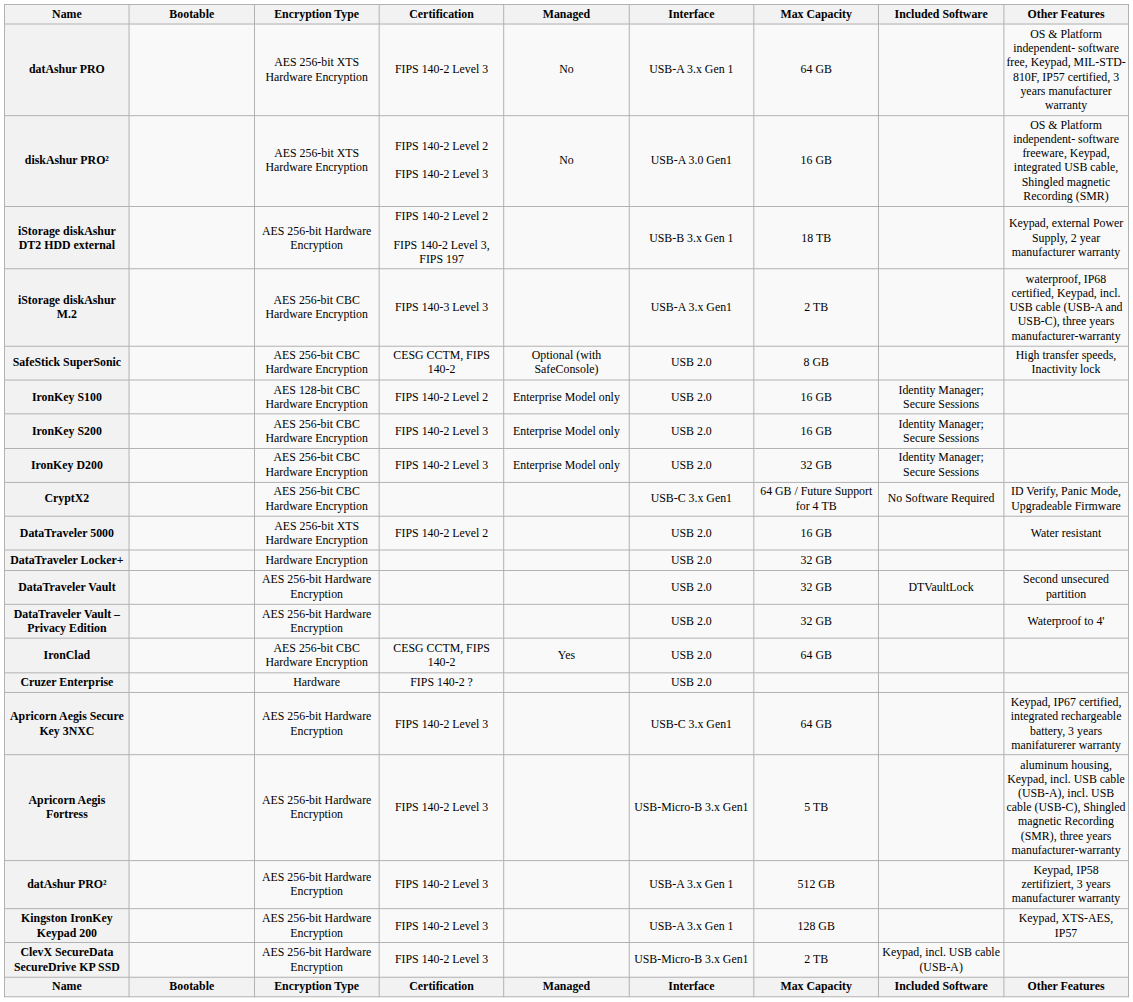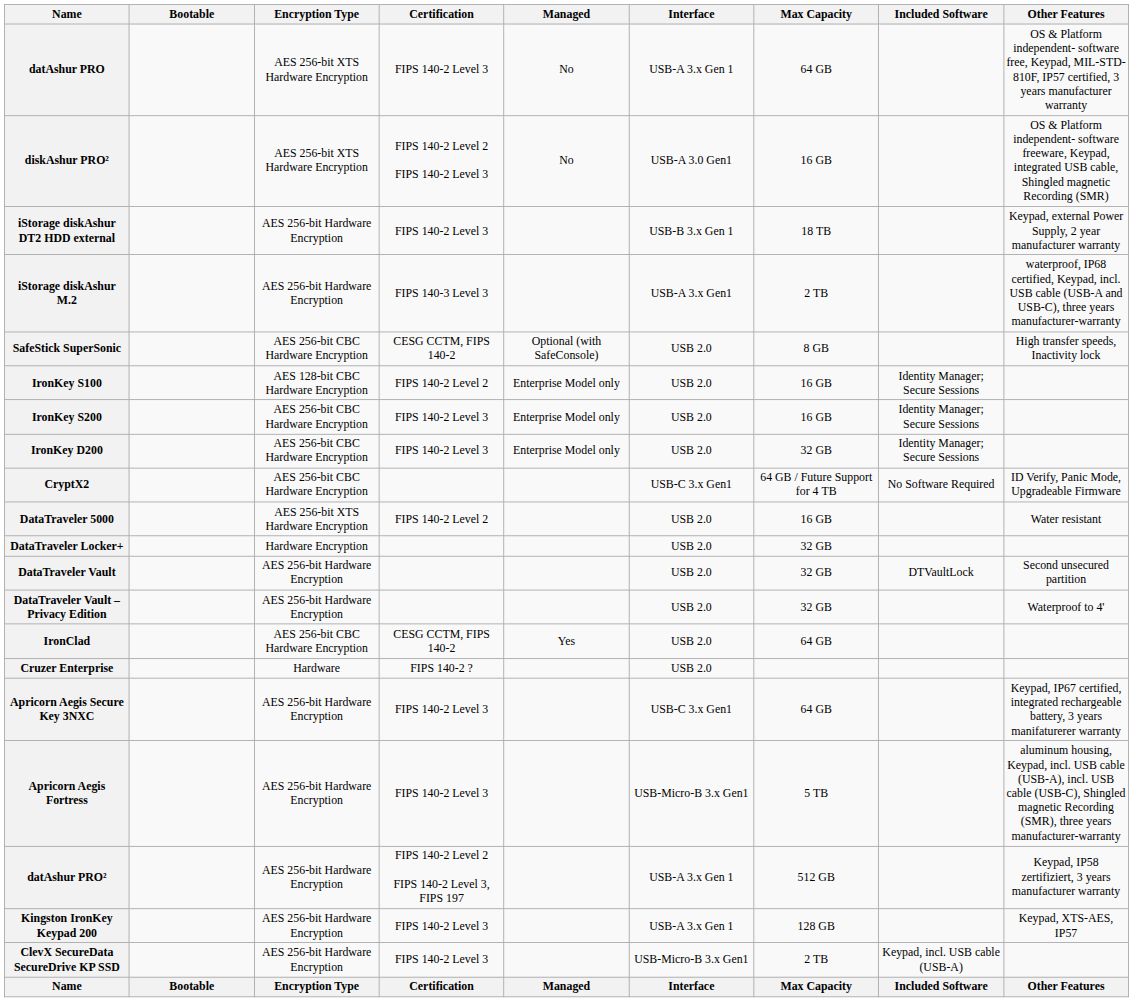 <table class="wikitable sortable" style="width: 100%; text-align: center; font-size: smaller; table-layout: fixed;">
 <tr>
 <th>Name</th>
 <th>Bootable</th>
 <th>Encryption Type</th>
 <th>Certification</th>
 <th>Managed</th>
 <th>Interface</th>
 <th>Max Capacity</th>
 <th>Included Software</th>
 <th>Other Features</th>
 </tr>
 <tr>
 <th>datAshur PRO</th>
 <td></td>
 <td>AES 256-bit XTS Hardware Encryption</td>
 <td>FIPS 140-2 Level 3</td>
 <td>No</td>
 <td>USB-A 3.x Gen 1</td>
 <td>64 GB</td>
 <td></td>
 <td>OS & Platform independent- software free, Keypad, MIL-STD-810F, IP57 certified, 3 years manufacturer warranty</td>
 </tr>
 <tr>
 <th>diskAshur PRO²</th>
 <td></td>
 <td>AES 256-bit XTS Hardware Encryption</td>
 <td>FIPS 140-2 Level 2<br><br>FIPS 140-2 Level 3</td>
 <td>No</td>
 <td>USB-A 3.0 Gen1</td>
 <td>16 GB</td>
 <td></td>
 <td>OS & Platform independent- software freeware, Keypad, integrated USB cable, Shingled magnetic Recording (SMR)</td>
 </tr>
 <tr>
 <th>iStorage diskAshur DT2 HDD external</th>
 <td></td>
 <td>AES 256-bit Hardware Encryption</td>
-<td>FIPS 140-2 Level 2<br><br>FIPS 140-2 Level 3, FIPS 197</td>
+<td>FIPS 140-2 Level 3</td>
 <td></td>
 <td>USB-B 3.x Gen 1</td>
 <td>18 TB</td>
 <td></td>
 <td>Keypad, external Power Supply, 2 year manufacturer warranty</td>
 </tr>
 <tr>
 <th>iStorage diskAshur M.2</th>
 <td></td>
-<td>AES 256-bit CBC Hardware Encryption</td>
+<td>AES 256-bit Hardware Encryption</td>
 <td>FIPS 140-3 Level 3</td>
 <td></td>
 <td>USB-A 3.x Gen1</td>
 <td>2 TB</td>
 <td></td>
 <td>waterproof, IP68 certified, Keypad, incl. USB cable (USB-A and USB-C), three years manufacturer-warranty</td>
 </tr>
 <tr>
 <th>SafeStick SuperSonic</th>
 <td></td>
 <td>AES 256-bit CBC Hardware Encryption</td>
 <td>CESG CCTM,  FIPS 140-2</td>
 <td>Optional (with SafeConsole)</td>
 <td>USB 2.0</td>
 <td>8 GB</td>
 <td></td>
 <td>High transfer speeds, Inactivity lock</td>
 </tr>
 <tr>
 <th>IronKey S100</th>
 <td></td>
 <td>AES 128-bit CBC Hardware Encryption</td>
 <td>FIPS 140-2 Level 2</td>
 <td>Enterprise Model only</td>
 <td>USB 2.0</td>
 <td>16 GB</td>
 <td>Identity Manager; Secure Sessions</td>
 <td></td>
 </tr>
 <tr>
 <th>IronKey S200</th>
 <td></td>
 <td>AES 256-bit CBC Hardware Encryption</td>
 <td>FIPS 140-2 Level 3</td>
 <td>Enterprise Model only</td>
 <td>USB 2.0</td>
 <td>16 GB</td>
 <td>Identity Manager; Secure Sessions</td>
 <td></td>
 </tr>
 <tr>
 <th>IronKey D200</th>
 <td></td>
 <td>AES 256-bit CBC Hardware Encryption</td>
 <td>FIPS 140-2 Level 3</td>
 <td>Enterprise Model only</td>
 <td>USB 2.0</td>
 <td>32 GB</td>
 <td>Identity Manager; Secure Sessions</td>
 <td></td>
 </tr>
 <tr>
 <th>CryptX2</th>
 <td></td>
 <td>AES 256-bit CBC Hardware Encryption</td>
 <td></td>
 <td></td>
 <td>USB-C 3.x Gen1</td>
 <td>64 GB / Future Support for 4 TB</td>
 <td>No Software Required</td>
 <td>ID Verify, Panic Mode, Upgradeable Firmware</td>
 </tr>
 <tr>
 <th>DataTraveler 5000</th>
 <td></td>
 <td>AES 256-bit XTS Hardware Encryption</td>
 <td>FIPS 140-2 Level 2</td>
 <td></td>
 <td>USB 2.0</td>
 <td>16 GB</td>
 <td></td>
 <td>Water resistant</td>
 </tr>
 <tr>
 <th>DataTraveler Locker+</th>
 <td></td>
 <td>Hardware Encryption</td>
 <td></td>
 <td></td>
 <td>USB 2.0</td>
 <td>32 GB</td>
 <td></td>
 <td></td>
 </tr>
 <tr>
 <th>DataTraveler Vault</th>
 <td></td>
 <td>AES 256-bit Hardware Encryption</td>
 <td></td>
 <td></td>
 <td>USB 2.0</td>
 <td>32 GB</td>
 <td>DTVaultLock</td>
 <td>Second unsecured partition</td>
 </tr>
 <tr>
 <th>DataTraveler Vault – Privacy Edition</th>
 <td></td>
 <td>AES 256-bit Hardware Encryption</td>
 <td></td>
 <td></td>
 <td>USB 2.0</td>
 <td>32 GB</td>
 <td></td>
 <td>Waterproof to 4'</td>
 </tr>
 <tr>
 <th>IronClad</th>
 <td></td>
 <td>AES 256-bit CBC Hardware Encryption</td>
 <td>CESG CCTM,  FIPS 140-2</td>
 <td>Yes</td>
 <td>USB 2.0</td>
 <td>64 GB</td>
 <td></td>
 <td></td>
 </tr>
 <tr>
 <th>Cruzer Enterprise</th>
 <td></td>
 <td>Hardware</td>
 <td>FIPS 140-2 ?</td>
 <td></td>
 <td>USB 2.0</td>
 <td></td>
 <td></td>
 <td></td>
 </tr>
 <tr>
 <th>Apricorn Aegis Secure Key 3NXC</th>
 <td></td>
 <td>AES 256-bit Hardware Encryption</td>
 <td>FIPS 140-2 Level 3</td>
 <td></td>
 <td>USB-C 3.x Gen1</td>
 <td>64 GB</td>
 <td></td>
 <td>Keypad, IP67 certified, integrated rechargeable battery, 3 years manifaturerer warranty</td>
 </tr>
 <tr>
 <th>Apricorn Aegis Fortress</th>
 <td></td>
 <td>AES 256-bit Hardware Encryption</td>
 <td>FIPS 140-2 Level 3</td>
 <td></td>
 <td>USB-Micro-B 3.x Gen1</td>
 <td>5 TB</td>
 <td></td>
 <td>aluminum housing, Keypad, incl. USB cable (USB-A), incl. USB cable (USB-C), Shingled magnetic Recording (SMR), three years manufacturer-warranty</td>
 </tr>
 <tr>
 <th>datAshur PRO²</th>
 <td></td>
 <td>AES 256-bit Hardware Encryption</td>
-<td>FIPS 140-2 Level 3</td>
+<td>FIPS 140-2 Level 2<br><br>FIPS 140-2 Level 3, FIPS 197</td>
 <td></td>
 <td>USB-A 3.x Gen 1</td>
 <td>512 GB</td>
 <td></td>
 <td>Keypad, IP58 zertifiziert, 3 years manufacturer warranty</td>
 </tr>
 <tr>
 <th>Kingston IronKey Keypad 200</th>
 <td></td>
 <td>AES 256-bit Hardware Encryption</td>
 <td>FIPS 140-2 Level 3</td>
 <td></td>
 <td>USB-A 3.x Gen 1</td>
 <td>128 GB</td>
 <td></td>
 <td>Keypad, XTS-AES, IP57</td>
 </tr>
 <tr>
 <th>ClevX SecureData SecureDrive KP SSD</th>
 <td></td>
 <td>AES 256-bit Hardware Encryption</td>
 <td>FIPS 140-2 Level 3</td>
 <td></td>
 <td>USB-Micro-B 3.x Gen1</td>
 <td>2 TB</td>
 <td>Keypad, incl. USB cable (USB-A) </td>
 </tr>
 <tr class="sortbottom">
 <th>Name</th>
 <th>Bootable</th>
 <th>Encryption Type</th>
 <th>Certification</th>
 <th>Managed</th>
 <th>Interface</th>
 <th>Max Capacity</th>
 <th>Included Software</th>
 <th>Other Features</th>
 </tr>
 </table>
